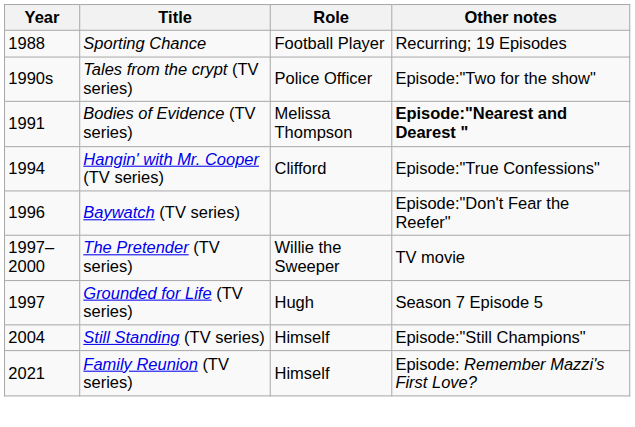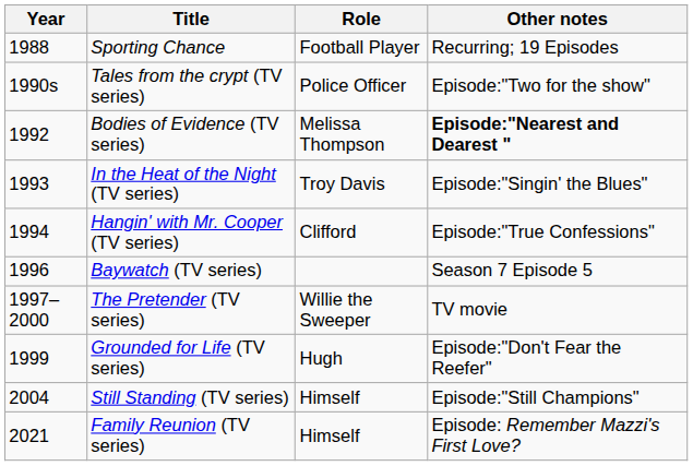 <table class="wikitable sortable">
 <tr>
 <th>Year</th>
 <th>Title</th>
 <th>Role</th>
 <th>Other notes</th>
 </tr>
 <tr>
 <td>1988</td>
 <td><em>Sporting Chance</em></td>
 <td>Football Player</td>
 <td>Recurring; 19 Episodes</td>
 </tr>
 <tr>
 <td>1990s</td>
 <td><em>Tales from the crypt</em> (TV series)</td>
 <td>Police Officer</td>
 <td>Episode:"Two for the show"</td>
 </tr>
 <tr>
-<td>1991</td>
+<td>1992</td>
 <td><em>Bodies of Evidence</em> (TV series)</td>
 <td>Melissa Thompson</td>
 <td><strong>Episode:"Nearest and Dearest "</strong></td>
+</tr>
+<tr>
+<td>1993</td>
+<td><em><a href='#'>In the Heat of the Night</a></em> (TV series)</td>
+<td>Troy Davis</td>
+<td>Episode:"Singin' the Blues"</td>
 </tr>
 <tr>
 <td>1994</td>
 <td><em><a href='#'>Hangin' with Mr. Cooper</a></em> (TV series)</td>
 <td>Clifford</td>
 <td>Episode:"True Confessions"</td>
 </tr>
 <tr>
 <td>1996</td>
 <td><em><a href='#'>Baywatch</a></em> (TV series)</td>
 <td></td>
-<td>Episode:"Don't Fear the Reefer"</td>
+<td>Season 7 Episode 5</td>
 </tr>
 <tr>
 <td>1997–2000</td>
 <td><em><a href='#'>The Pretender</a></em> (TV series)</td>
 <td>Willie the Sweeper</td>
 <td>TV movie</td>
 </tr>
 <tr>
-<td>1997</td>
+<td>1999</td>
 <td><em><a href='#'>Grounded for Life</a></em> (TV series)</td>
 <td>Hugh</td>
-<td>Season 7 Episode 5</td>
+<td>Episode:"Don't Fear the Reefer"</td>
 </tr>
 <tr>
 <td>2004</td>
 <td><em><a href='#'>Still Standing</a></em> (TV series)</td>
 <td>Himself</td>
 <td>Episode:"Still Champions"</td>
 </tr>
 <tr>
 <td>2021</td>
 <td><em><a href='#'>Family Reunion</a></em> (TV series)</td>
 <td>Himself</td>
 <td>Episode: <em>Remember Mazzi's First Love?</em></td>
 </tr>
 </table>
